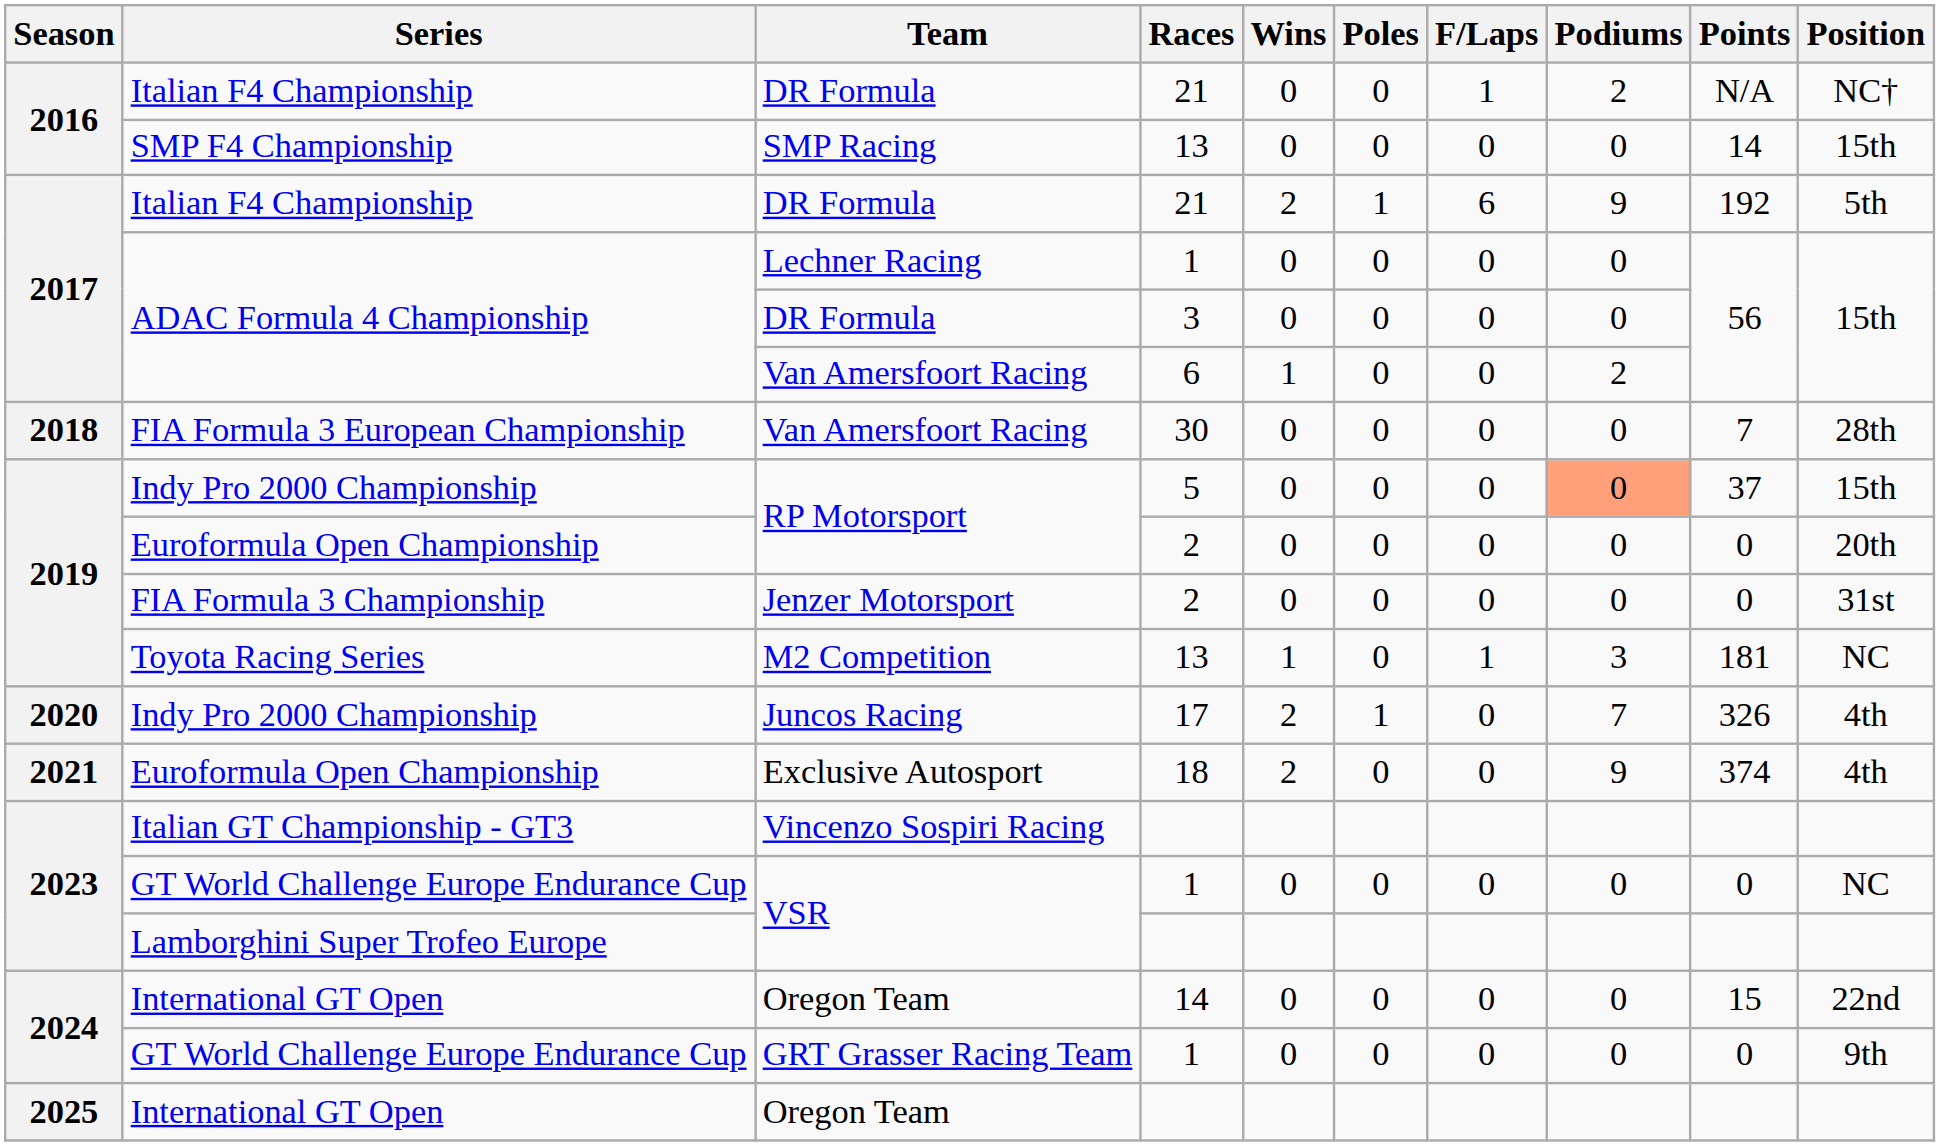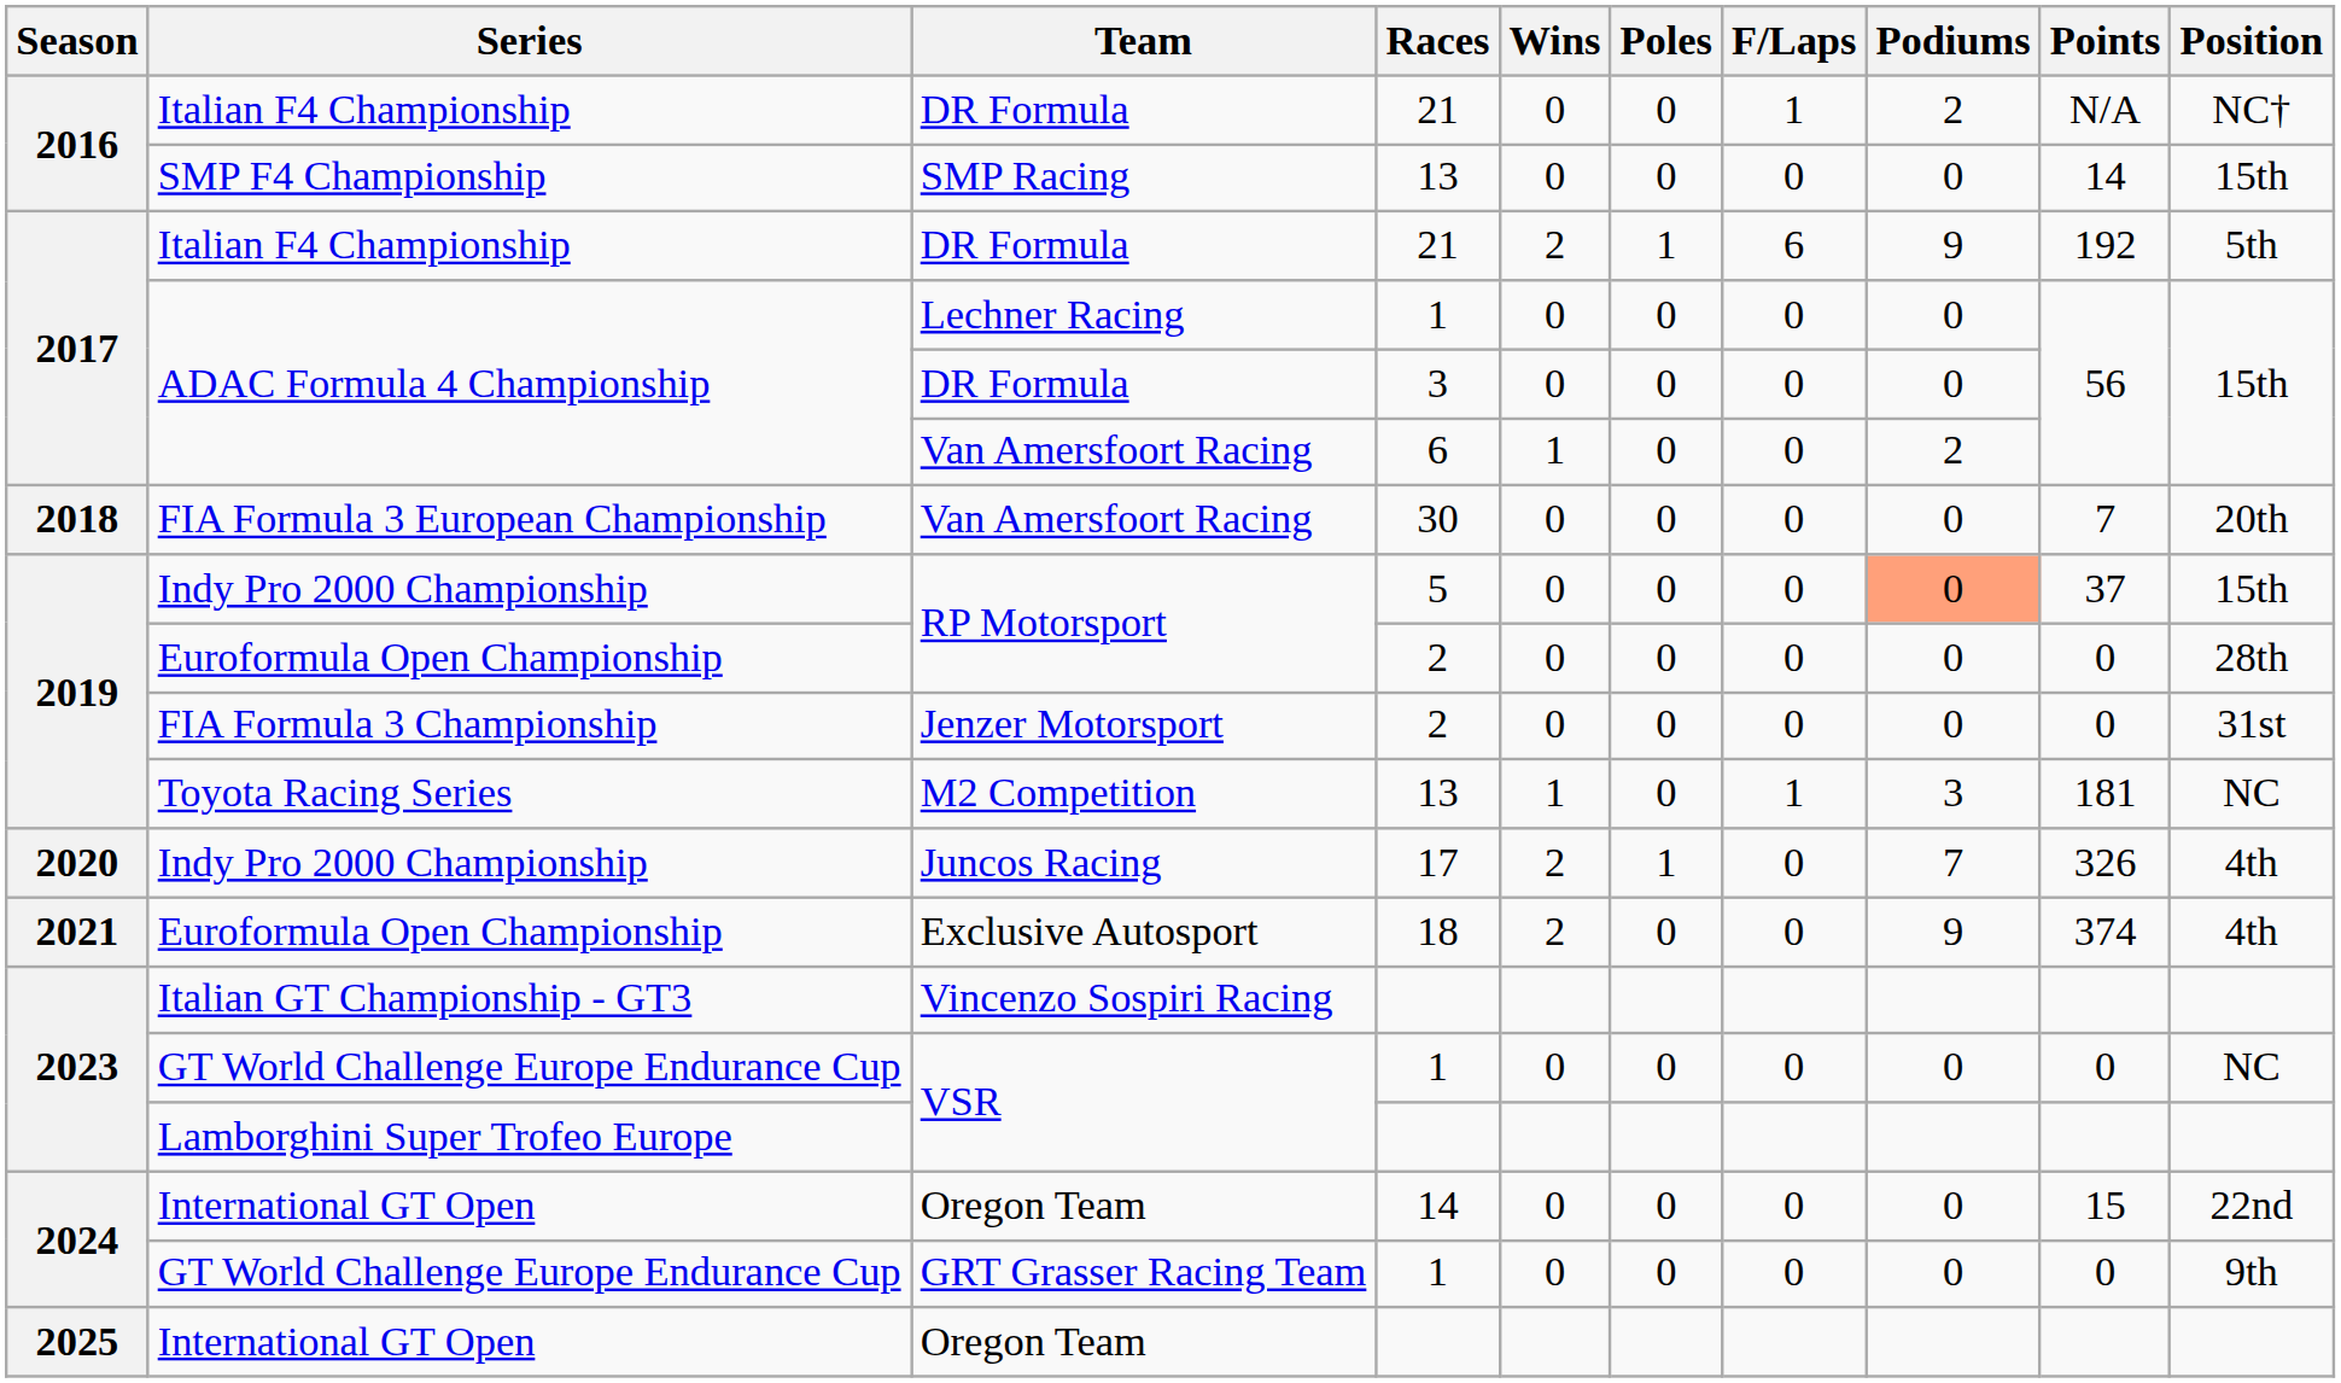 <table class="wikitable" style="font-size: 90%; text-align:center">
 <tr>
 <th>Season</th>
 <th>Series</th>
 <th>Team</th>
 <th>Races</th>
 <th>Wins</th>
 <th>Poles</th>
 <th>F/Laps</th>
 <th>Podiums</th>
 <th>Points</th>
 <th>Position</th>
 </tr>
 <tr>
 <th rowspan=2>2016</th>
 <td align="left"><a href='#'>Italian F4 Championship</a></td>
 <td align="left"><a href='#'>DR Formula</a></td>
 <td>21</td>
 <td>0</td>
 <td>0</td>
 <td>1</td>
 <td>2</td>
 <td>N/A</td>
 <td>NC†</td>
 </tr>
 <tr>
 <td align=left><a href='#'>SMP F4 Championship</a></td>
 <td align=left><a href='#'>SMP Racing</a></td>
 <td>13</td>
 <td>0</td>
 <td>0</td>
 <td>0</td>
 <td>0</td>
 <td>14</td>
 <td>15th</td>
 </tr>
 <tr>
 <th rowspan=4>2017</th>
 <td align=left><a href='#'>Italian F4 Championship</a></td>
 <td align=left><a href='#'>DR Formula</a></td>
 <td>21</td>
 <td>2</td>
 <td>1</td>
 <td>6</td>
 <td>9</td>
 <td>192</td>
 <td>5th</td>
 </tr>
 <tr>
 <td align=left rowspan=3><a href='#'>ADAC Formula 4 Championship</a></td>
 <td align=left><a href='#'>Lechner Racing</a></td>
 <td>1</td>
 <td>0</td>
 <td>0</td>
 <td>0</td>
 <td>0</td>
 <td rowspan=3>56</td>
 <td rowspan=3>15th</td>
 </tr>
 <tr>
 <td align=left><a href='#'>DR Formula</a></td>
 <td>3</td>
 <td>0</td>
 <td>0</td>
 <td>0</td>
 <td>0</td>
 </tr>
 <tr>
 <td align=left><a href='#'>Van Amersfoort Racing</a></td>
 <td>6</td>
 <td>1</td>
 <td>0</td>
 <td>0</td>
 <td>2</td>
 </tr>
 <tr>
 <th>2018</th>
 <td align=left><a href='#'>FIA Formula 3 European Championship</a></td>
 <td align=left><a href='#'>Van Amersfoort Racing</a></td>
 <td>30</td>
 <td>0</td>
 <td>0</td>
 <td>0</td>
 <td>0</td>
 <td>7</td>
-<td>28th</td>
+<td>20th</td>
 </tr>
 <tr>
 <th rowspan=4>2019</th>
 <td align=left><a href='#'>Indy Pro 2000 Championship</a></td>
 <td align=left rowspan=2><a href='#'>RP Motorsport</a></td>
 <td>5</td>
 <td>0</td>
 <td>0</td>
 <td>0</td>
 <td style="background: lightsalmon;">0</td>
 <td>37</td>
 <td>15th</td>
 </tr>
 <tr>
 <td align=left><a href='#'>Euroformula Open Championship</a></td>
 <td>2</td>
 <td>0</td>
 <td>0</td>
 <td>0</td>
 <td>0</td>
 <td>0</td>
-<td>20th</td>
+<td>28th</td>
 </tr>
 <tr>
 <td align=left><a href='#'>FIA Formula 3 Championship</a></td>
 <td align=left><a href='#'>Jenzer Motorsport</a></td>
 <td>2</td>
 <td>0</td>
 <td>0</td>
 <td>0</td>
 <td>0</td>
 <td>0</td>
 <td>31st</td>
 </tr>
 <tr>
 <td align=left><a href='#'>Toyota Racing Series</a></td>
 <td align=left><a href='#'>M2 Competition</a></td>
 <td>13</td>
 <td>1</td>
 <td>0</td>
 <td>1</td>
 <td>3</td>
 <td>181</td>
 <td>NC</td>
 </tr>
 <tr>
 <th>2020</th>
 <td align=left><a href='#'>Indy Pro 2000 Championship</a></td>
 <td align=left><a href='#'>Juncos Racing</a></td>
 <td>17</td>
 <td>2</td>
 <td>1</td>
 <td>0</td>
 <td>7</td>
 <td>326</td>
 <td>4th</td>
 </tr>
 <tr>
 <th>2021</th>
 <td align=left><a href='#'>Euroformula Open Championship</a></td>
 <td align=left>Exclusive Autosport</td>
 <td>18</td>
 <td>2</td>
 <td>0</td>
 <td>0</td>
 <td>9</td>
 <td>374</td>
 <td>4th</td>
 </tr>
 <tr>
 <th rowspan="3">2023</th>
 <td align=left><a href='#'>Italian GT Championship - GT3</a></td>
 <td align=left><a href='#'>Vincenzo Sospiri Racing</a></td>
 <td></td>
 <td></td>
 <td></td>
 <td></td>
 <td></td>
 <td></td>
 <td></td>
 </tr>
 <tr>
 <td align=left><a href='#'>GT World Challenge Europe Endurance Cup</a></td>
 <td rowspan="2" align="left"><a href='#'>VSR</a></td>
 <td>1</td>
 <td>0</td>
 <td>0</td>
 <td>0</td>
 <td>0</td>
 <td>0</td>
 <td>NC</td>
 </tr>
 <tr>
 <td align=left><a href='#'>Lamborghini Super Trofeo Europe</a></td>
 <td></td>
 <td></td>
 <td></td>
 <td></td>
 <td></td>
 <td></td>
 <td></td>
 </tr>
 <tr>
 <th rowspan="2">2024</th>
 <td align=left><a href='#'>International GT Open</a></td>
 <td align=left>Oregon Team</td>
 <td>14</td>
 <td>0</td>
 <td>0</td>
 <td>0</td>
 <td>0</td>
 <td>15</td>
 <td>22nd</td>
 </tr>
 <tr>
 <td align=left nowrap><a href='#'>GT World Challenge Europe Endurance Cup</a></td>
 <td align=left nowrap><a href='#'>GRT Grasser Racing Team</a></td>
 <td>1</td>
 <td>0</td>
 <td>0</td>
 <td>0</td>
 <td>0</td>
 <td>0</td>
 <td>9th</td>
 </tr>
 <tr>
 <th>2025</th>
 <td align=left><a href='#'>International GT Open</a></td>
 <td align=left>Oregon Team</td>
 <td></td>
 <td></td>
 <td></td>
 <td></td>
 <td></td>
 <td></td>
 <td></td>
 </tr>
 </table>
